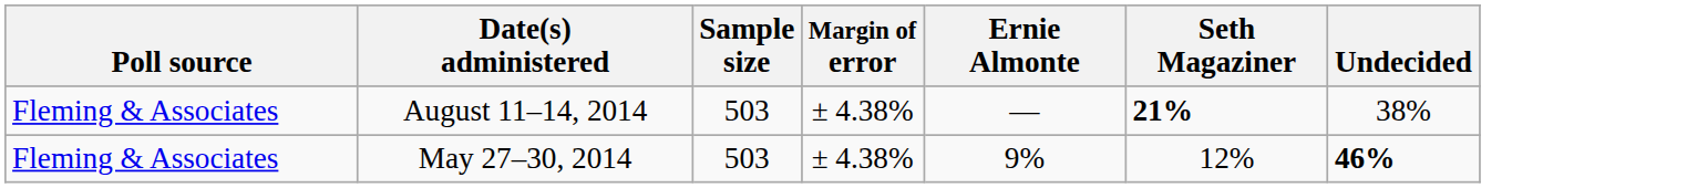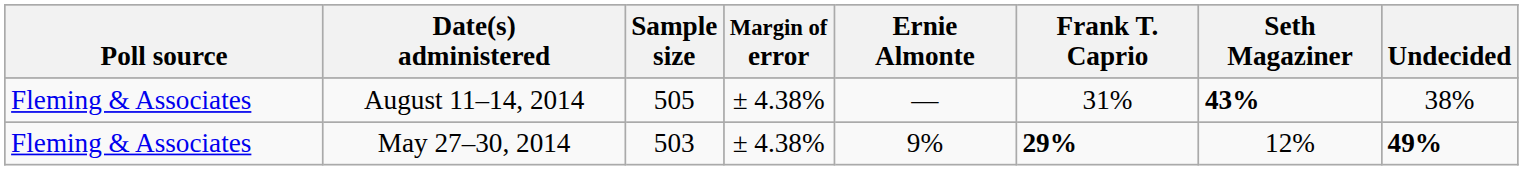 <table class="wikitable">
 <tr valign= bottom>
 <th style="width:180px;">Poll source</th>
 <th style="width:170px;">Date(s)<br>administered</th>
 <th class=small>Sample<br>size</th>
 <th><small>Margin of</small><br>error</th>
 <th style="width:100px;">Ernie<br>Almonte</th>
+<th style="width:100px;">Frank T.<br>Caprio</th>
 <th style="width:100px;">Seth<br>Magaziner</th>
 <th>Undecided</th>
 </tr>
 <tr>
 <td><a href='#'>Fleming & Associates</a></td>
 <td align=center>August 11–14, 2014</td>
-<td align=center>503</td>
+<td align=center>505</td>
 <td align=center>± 4.38%</td>
 <td align=center>—</td>
-<td><strong>21%</strong></td>
+<td align=center>31%</td>
+<td><strong>43%</strong></td>
 <td align=center>38%</td>
 </tr>
 <tr>
 <td><a href='#'>Fleming & Associates</a></td>
 <td align=center>May 27–30, 2014</td>
 <td align=center>503</td>
 <td align=center>± 4.38%</td>
 <td align=center>9%</td>
+<td><strong>29%</strong></td>
 <td align=center>12%</td>
-<td><strong>46%</strong></td>
+<td><strong>49%</strong></td>
 </tr>
 </table>
